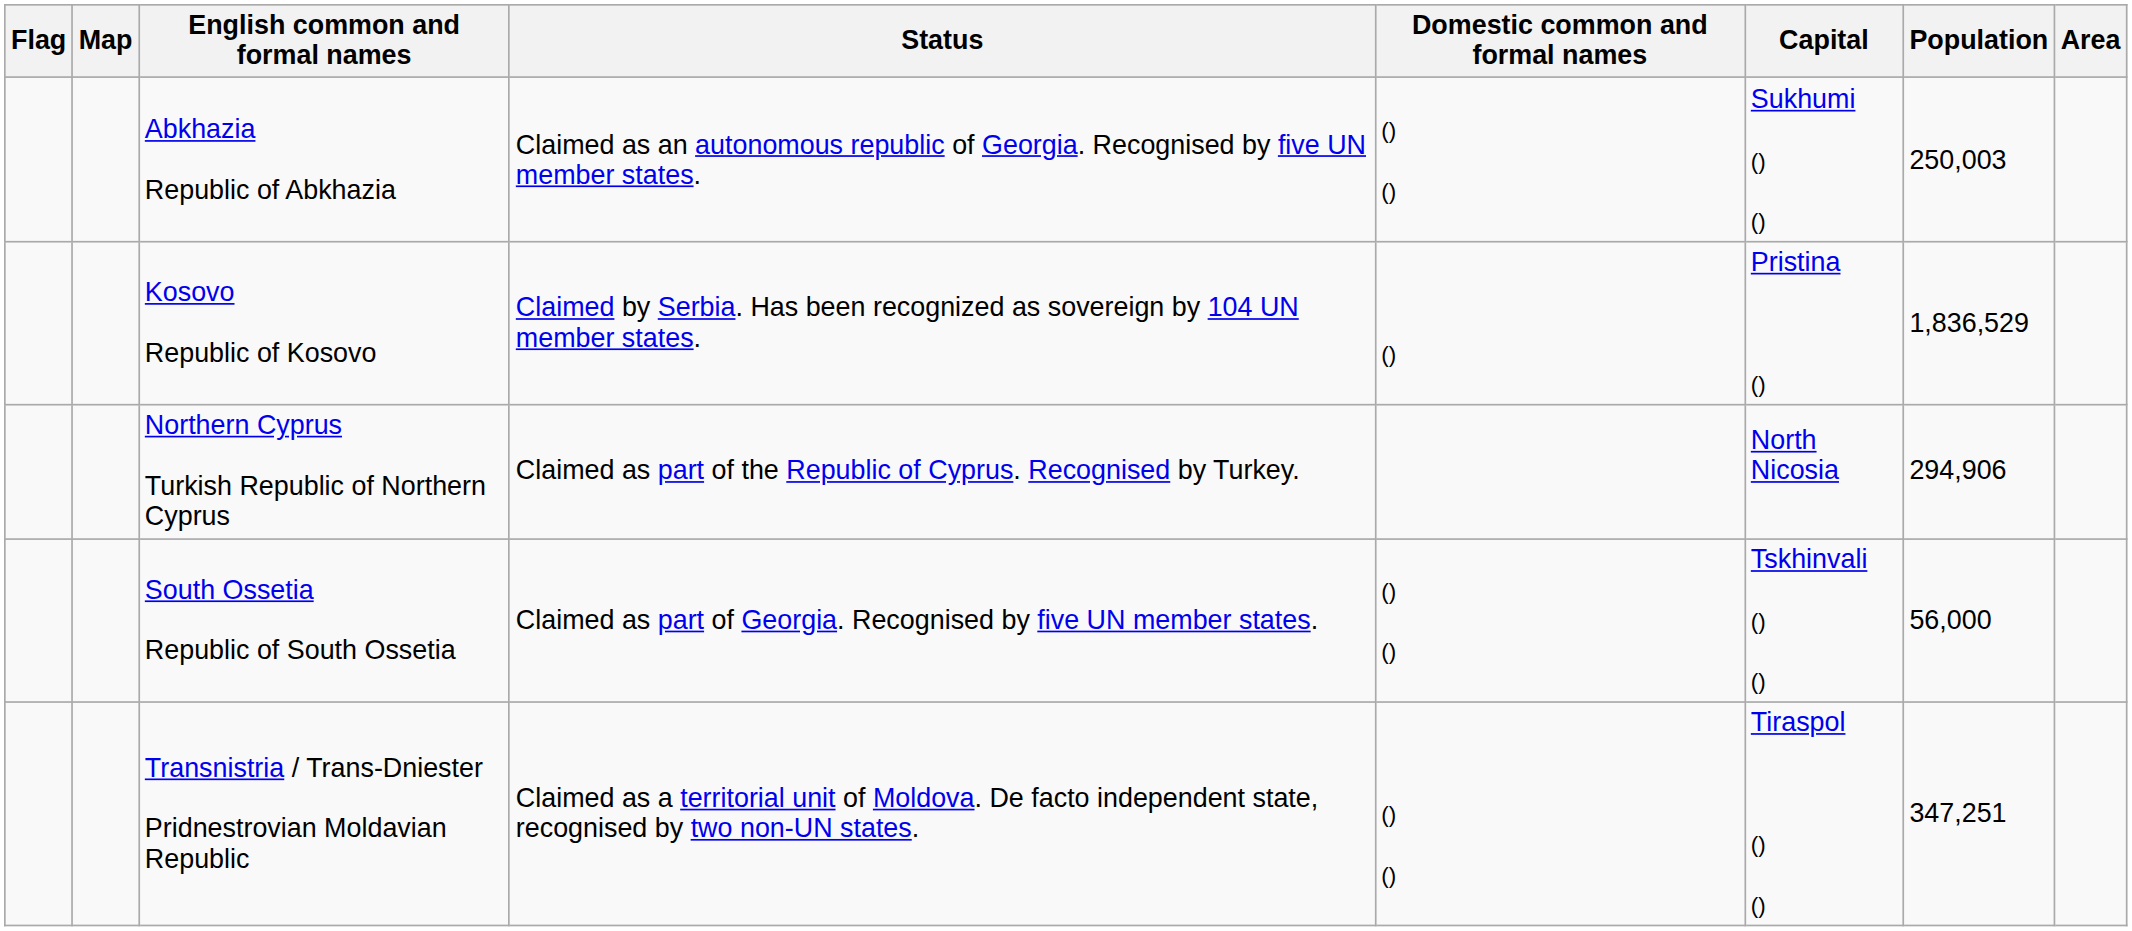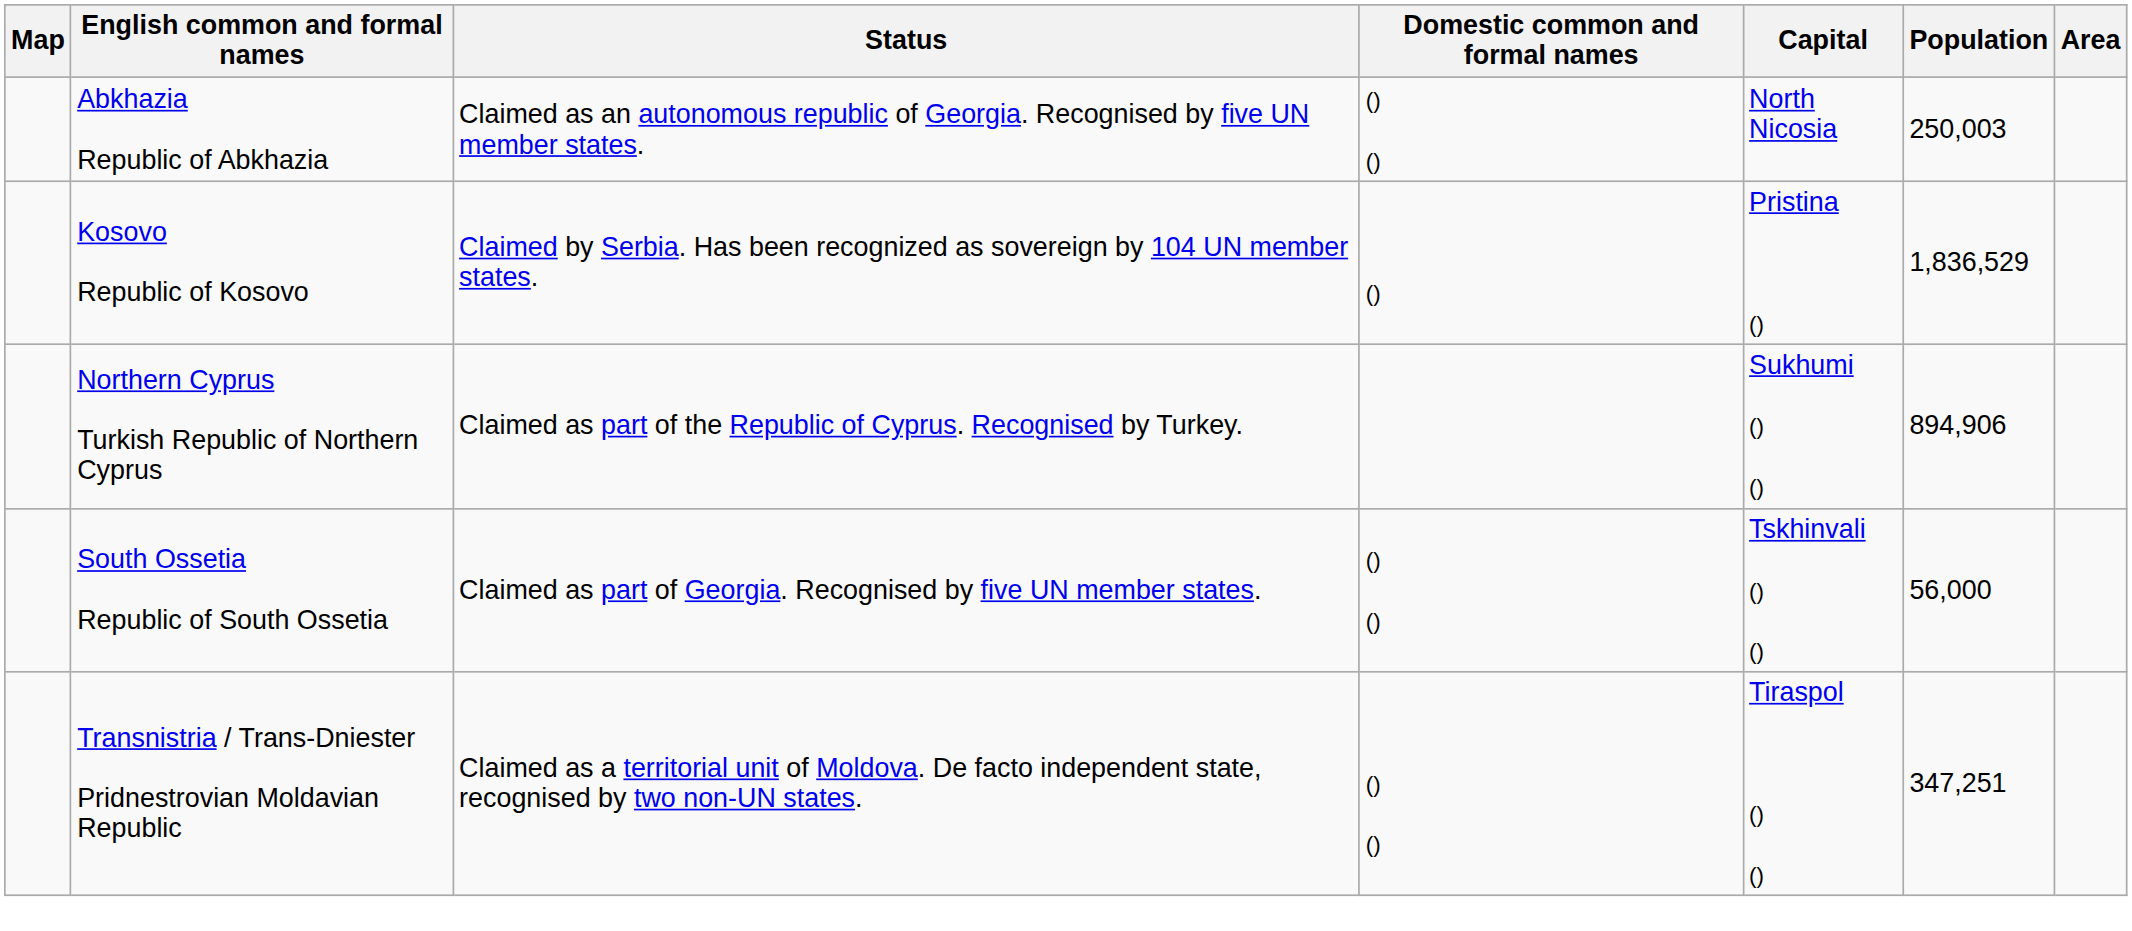 <table class="wikitable sortable" style="width:100%">
 <tr>
-<th class="unsortable">Flag</th>
 <th class="unsortable">Map</th>
 <th>English common and formal names</th>
 <th>Status</th>
 <th>Domestic common and formal names</th>
 <th>Capital</th>
 <th>Population</th>
 <th>Area</th>
 </tr>
 <tr>
 <td></td>
-<td></td>
 <td><a href='#'>Abkhazia</a><br><br>Republic of Abkhazia</td>
 <td>Claimed as an <a href='#'>autonomous republic</a> of <a href='#'>Georgia</a>. Recognised by <a href='#'>five UN member states</a>.</td>
 <td> <small>(<em></em>)</small><br><br> <small>(<em></em>)</small></td>
-<td><a href='#'>Sukhumi</a><br><br> <small>(<em></em>)</small><br><br> <small>(<em></em>)</small></td>
+<td><a href='#'>North Nicosia</a><br><br></td>
 <td>250,003</td>
 <td></td>
 </tr>
 <tr>
-<td></td>
 <td></td>
 <td><a href='#'>Kosovo</a><br><br>Republic of Kosovo</td>
 <td><a href='#'>Claimed</a> by <a href='#'>Serbia</a>. Has been recognized as sovereign by <a href='#'>104 UN member states</a>.</td>
 <td><br><br> <small>(<em></em>)</small></td>
 <td><a href='#'>Pristina</a><br><br><br><br> <small>(<em></em>)</small></td>
 <td>1,836,529</td>
 <td></td>
 </tr>
 <tr>
 <td></td>
-<td></td>
 <td><a href='#'>Northern Cyprus</a><br><br>Turkish Republic of Northern Cyprus</td>
 <td>Claimed as <a href='#'>part</a> of the <a href='#'>Republic of Cyprus</a>. <a href='#'>Recognised</a> by Turkey.</td>
 <td></td>
-<td><a href='#'>North Nicosia</a><br><br></td>
-<td>294,906</td>
+<td><a href='#'>Sukhumi</a><br><br> <small>(<em></em>)</small><br><br> <small>(<em></em>)</small></td>
+<td>894,906</td>
 <td></td>
 </tr>
 <tr>
-<td></td>
 <td></td>
 <td><a href='#'>South Ossetia</a><br><br>Republic of South Ossetia</td>
 <td>Claimed as <a href='#'>part</a> of <a href='#'>Georgia</a>. Recognised by <a href='#'>five UN member states</a>.</td>
 <td> <small>(<em></em>)</small><br><br> <small>(<em></em>)</small></td>
 <td><a href='#'>Tskhinvali</a><br><br> <small>(<em></em>)</small><br><br> <small>(<em></em>)</small></td>
 <td>56,000</td>
 <td></td>
 </tr>
 <tr>
 <td></td>
-<td></td>
 <td><a href='#'>Transnistria</a> / Trans-Dniester<br><br>Pridnestrovian Moldavian Republic</td>
 <td>Claimed as a <a href='#'>territorial unit</a> of <a href='#'>Moldova</a>. De facto independent state, recognised by <a href='#'>two non-UN states</a>.</td>
 <td><br><br> <small>(<em></em>)</small><br><br> <small>(<em></em>)</small></td>
 <td><a href='#'>Tiraspol</a><br><br><br><br> <small>(<em></em>)</small><br><br> <small>(<em></em>)</small></td>
 <td>347,251</td>
 <td></td>
 </tr>
 </table>
